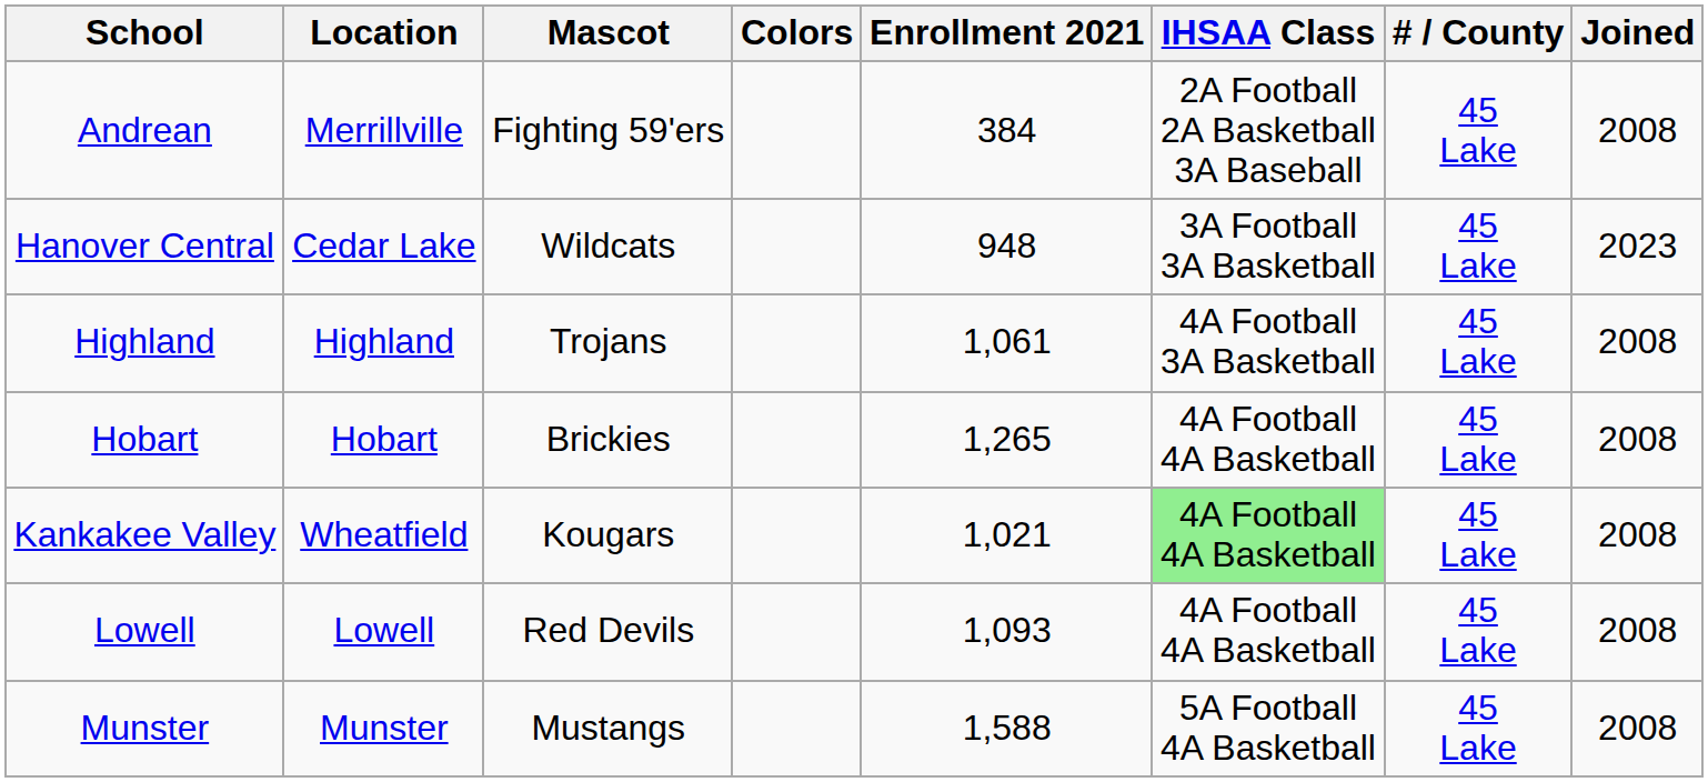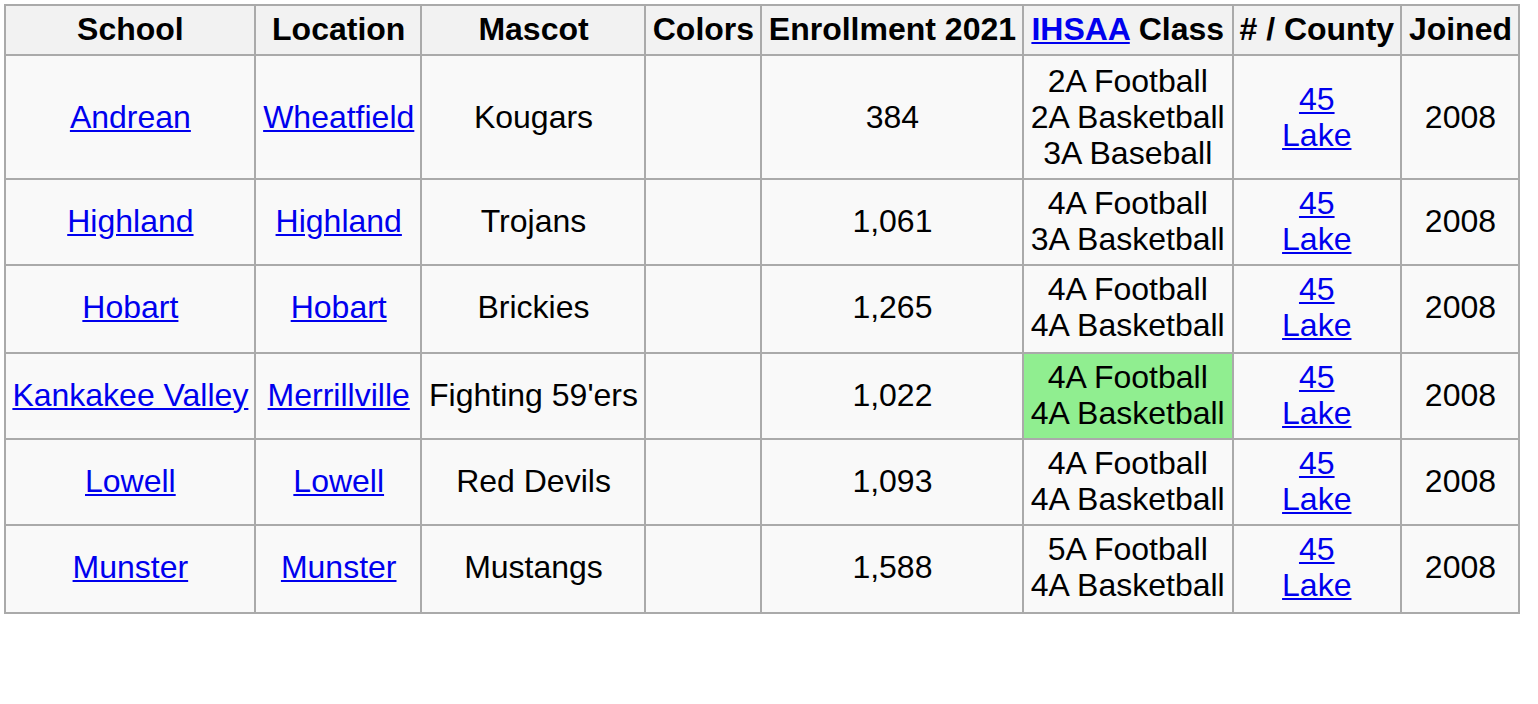 <table class="wikitable" style="text-align:center;">
 <tr>
 <th>School</th>
 <th>Location</th>
 <th>Mascot</th>
 <th>Colors</th>
 <th>Enrollment 2021</th>
 <th><a href='#'>IHSAA</a> Class</th>
 <th># / County</th>
 <th>Joined</th>
 </tr>
 <tr>
 <td><a href='#'>Andrean</a></td>
-<td><a href='#'>Merrillville</a></td>
-<td>Fighting 59'ers</td>
+<td><a href='#'>Wheatfield</a></td>
+<td>Kougars</td>
 <td> </td>
 <td>384</td>
 <td>2A Football <br> 2A Basketball <br> 3A Baseball</td>
 <td><a href='#'>45 <br> Lake</a></td>
 <td>2008</td>
-</tr>
-<tr>
-<td><a href='#'>Hanover Central</a></td>
-<td><a href='#'>Cedar Lake</a></td>
-<td>Wildcats</td>
-<td> </td>
-<td>948</td>
-<td>3A Football <br> 3A Basketball</td>
-<td><a href='#'>45 <br> Lake</a></td>
-<td>2023</td>
 </tr>
 <tr>
 <td><a href='#'>Highland</a></td>
 <td><a href='#'>Highland</a></td>
 <td>Trojans</td>
 <td> </td>
 <td>1,061</td>
 <td>4A Football <br> 3A Basketball</td>
 <td><a href='#'>45 <br> Lake</a></td>
 <td>2008</td>
 </tr>
 <tr>
 <td><a href='#'>Hobart</a></td>
 <td><a href='#'>Hobart</a></td>
 <td>Brickies</td>
 <td> </td>
 <td>1,265</td>
 <td>4A Football <br> 4A Basketball</td>
 <td><a href='#'>45 <br> Lake</a></td>
 <td>2008</td>
 </tr>
 <tr>
 <td><a href='#'>Kankakee Valley</a></td>
-<td><a href='#'>Wheatfield</a></td>
-<td>Kougars</td>
+<td><a href='#'>Merrillville</a></td>
+<td>Fighting 59'ers</td>
 <td>  </td>
-<td>1,021</td>
+<td>1,022</td>
 <td style="background: lightgreen;">4A Football <br> 4A Basketball</td>
 <td><a href='#'>45 <br> Lake</a></td>
 <td>2008</td>
 </tr>
 <tr>
 <td><a href='#'>Lowell</a></td>
 <td><a href='#'>Lowell</a></td>
 <td>Red Devils</td>
 <td> </td>
 <td>1,093</td>
 <td>4A Football <br> 4A Basketball</td>
 <td><a href='#'>45 <br> Lake</a></td>
 <td>2008</td>
 </tr>
 <tr>
 <td><a href='#'>Munster</a></td>
 <td><a href='#'>Munster</a></td>
 <td>Mustangs</td>
 <td> </td>
 <td>1,588</td>
 <td>5A Football <br> 4A Basketball</td>
 <td><a href='#'>45 <br> Lake</a></td>
 <td>2008</td>
 </tr>
 </table>
